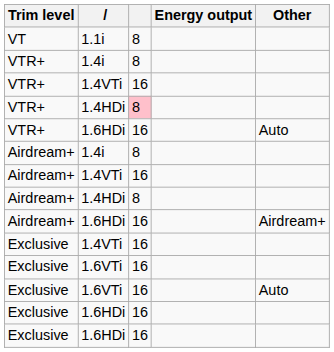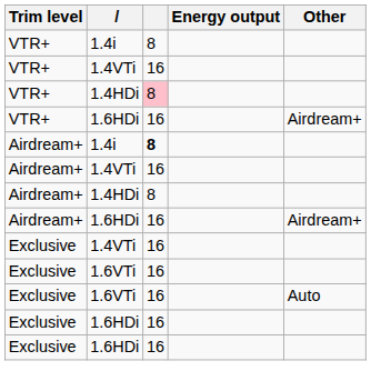 <table class="wikitable">
 <tr>
 <th>Trim level</th>
 <th> / </th>
 <th></th>
 <th>Energy output</th>
 <th>Other</th>
-</tr>
-<tr>
-<td>VT</td>
-<td>1.1i</td>
-<td>8</td>
-<td></td>
-<td></td>
 </tr>
 <tr>
 <td>VTR+</td>
 <td>1.4i</td>
 <td>8</td>
 <td></td>
 <td></td>
 </tr>
 <tr>
 <td>VTR+</td>
 <td>1.4VTi</td>
 <td>16</td>
 <td></td>
 <td></td>
 </tr>
 <tr>
 <td>VTR+</td>
 <td>1.4HDi</td>
 <td style="background: pink;">8</td>
 <td></td>
 <td></td>
 </tr>
 <tr>
 <td>VTR+</td>
 <td>1.6HDi</td>
 <td>16</td>
 <td></td>
-<td>Auto</td>
+<td>Airdream+</td>
 </tr>
 <tr>
 <td>Airdream+</td>
 <td>1.4i</td>
-<td>8</td>
+<td><strong>8</strong></td>
 <td></td>
 <td></td>
 </tr>
 <tr>
 <td>Airdream+</td>
 <td>1.4VTi</td>
 <td>16</td>
 <td></td>
 <td></td>
 </tr>
 <tr>
 <td>Airdream+</td>
 <td>1.4HDi</td>
 <td>8</td>
 <td></td>
 <td></td>
 </tr>
 <tr>
 <td>Airdream+</td>
 <td>1.6HDi</td>
 <td>16</td>
 <td></td>
 <td>Airdream+</td>
 </tr>
 <tr>
 <td>Exclusive</td>
 <td>1.4VTi</td>
 <td>16</td>
 <td></td>
 <td></td>
 </tr>
 <tr>
 <td>Exclusive</td>
 <td>1.6VTi</td>
 <td>16</td>
 <td></td>
 <td></td>
 </tr>
 <tr>
 <td>Exclusive</td>
 <td>1.6VTi</td>
 <td>16</td>
 <td></td>
 <td>Auto</td>
 </tr>
 <tr>
 <td>Exclusive</td>
 <td>1.6HDi</td>
 <td>16</td>
 <td></td>
 <td></td>
 </tr>
 <tr>
 <td>Exclusive</td>
 <td>1.6HDi</td>
 <td>16</td>
 <td></td>
 <td></td>
 </tr>
 </table>
